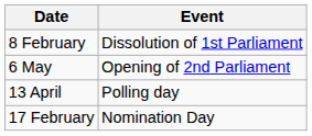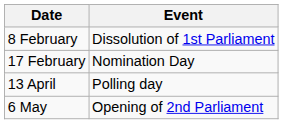 <table class=wikitable>
 <tr>
 <th>Date</th>
 <th>Event</th>
 </tr>
 <tr>
 <td>8 February</td>
 <td>Dissolution of <a href='#'>1st Parliament</a></td>
 </tr>
 <tr>
-<td>6 May</td>
-<td>Opening of <a href='#'>2nd Parliament</a></td>
+<td>17 February</td>
+<td>Nomination Day</td>
 </tr>
 <tr>
 <td>13 April</td>
 <td>Polling day</td>
 </tr>
 <tr>
-<td>17 February</td>
-<td>Nomination Day</td>
+<td>6 May</td>
+<td>Opening of <a href='#'>2nd Parliament</a></td>
 </tr>
 </table>
